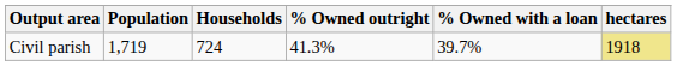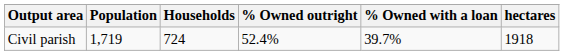 <table class="wikitable">
 <tr>
 </tr>
 <tr>
 <th>Output area</th>
 <th>Population</th>
 <th>Households</th>
 <th>% Owned outright</th>
 <th>% Owned with a loan</th>
 <th>hectares</th>
 </tr>
 <tr>
 <td>Civil parish</td>
 <td>1,719</td>
 <td>724</td>
-<td>41.3%</td>
+<td>52.4%</td>
 <td>39.7%</td>
-<td style="background: khaki;">1918</td>
+<td>1918</td>
 </tr>
 </table>
